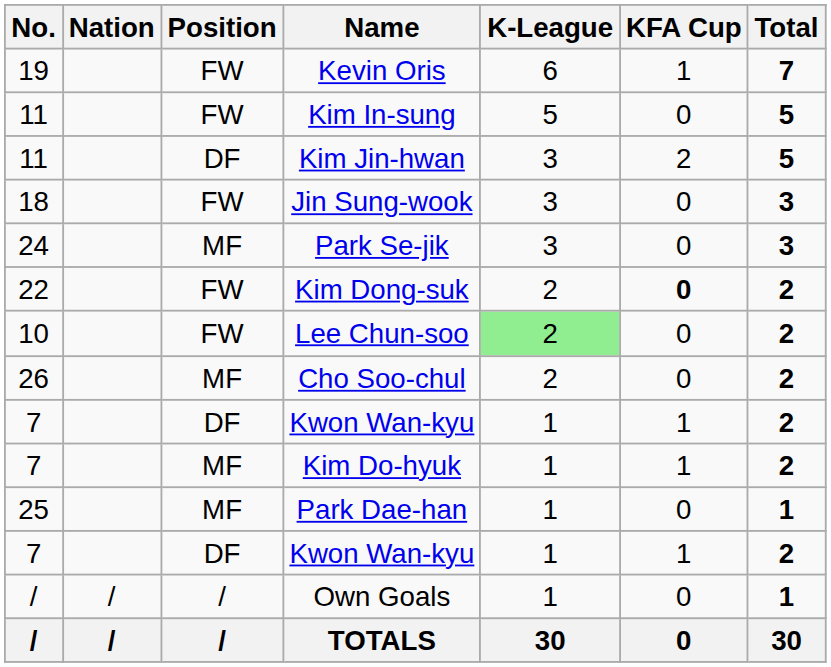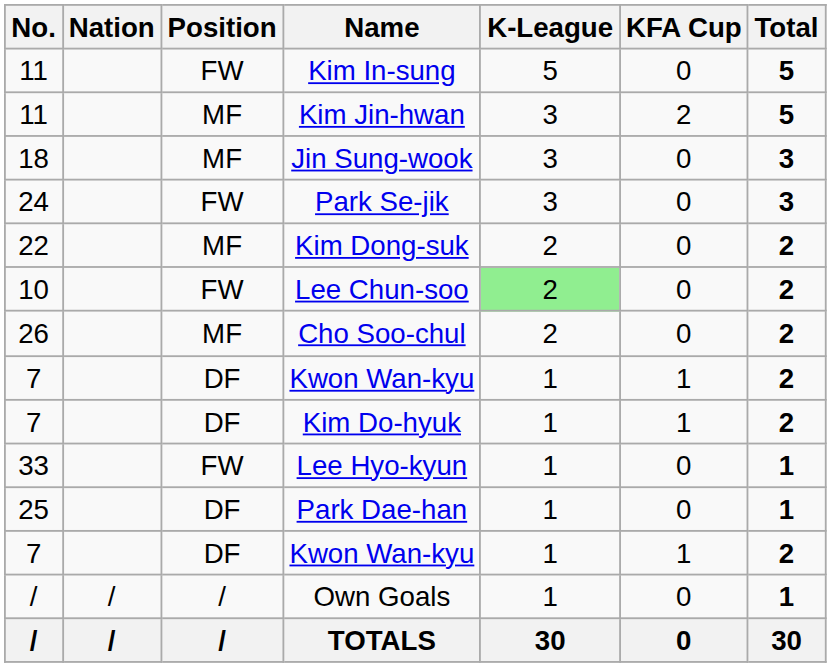 <table class="wikitable" style="font-size: 95%; text-align: center;">
 <tr>
 <th>No.</th>
 <th>Nation</th>
 <th>Position</th>
 <th>Name</th>
 <th>K-League</th>
 <th>KFA Cup</th>
 <th>Total</th>
-</tr>
-<tr>
-<td>19</td>
-<td></td>
-<td>FW</td>
-<td><a href='#'>Kevin Oris</a></td>
-<td>6</td>
-<td>1</td>
-<td><strong>7</strong></td>
 </tr>
 <tr>
 <td>11</td>
 <td></td>
 <td>FW</td>
 <td><a href='#'>Kim In-sung</a></td>
 <td>5</td>
 <td>0</td>
 <td><strong>5</strong></td>
 </tr>
 <tr>
 <td>11</td>
 <td></td>
-<td>DF</td>
+<td>MF</td>
 <td><a href='#'>Kim Jin-hwan</a></td>
 <td>3</td>
 <td>2</td>
 <td><strong>5</strong></td>
 </tr>
 <tr>
 <td>18</td>
 <td></td>
-<td>FW</td>
+<td>MF</td>
 <td><a href='#'>Jin Sung-wook</a></td>
 <td>3</td>
 <td>0</td>
 <td><strong>3</strong></td>
 </tr>
 <tr>
 <td>24</td>
 <td></td>
-<td>MF</td>
+<td>FW</td>
 <td><a href='#'>Park Se-jik</a></td>
 <td>3</td>
 <td>0</td>
 <td><strong>3</strong></td>
 </tr>
 <tr>
 <td>22</td>
 <td></td>
-<td>FW</td>
+<td>MF</td>
 <td><a href='#'>Kim Dong-suk</a></td>
 <td>2</td>
-<td><strong>0</strong></td>
+<td>0</td>
 <td><strong>2</strong></td>
 </tr>
 <tr>
 <td>10</td>
 <td></td>
 <td>FW</td>
 <td><a href='#'>Lee Chun-soo</a></td>
 <td style="background: lightgreen;">2</td>
 <td>0</td>
 <td><strong>2</strong></td>
 </tr>
 <tr>
 <td>26</td>
 <td></td>
 <td>MF</td>
 <td><a href='#'>Cho Soo-chul</a></td>
 <td>2</td>
 <td>0</td>
 <td><strong>2</strong></td>
 </tr>
 <tr>
 <td>7</td>
 <td></td>
 <td>DF</td>
 <td><a href='#'>Kwon Wan-kyu</a></td>
 <td>1</td>
 <td>1</td>
 <td><strong>2</strong></td>
 </tr>
 <tr>
 <td>7</td>
 <td></td>
-<td>MF</td>
+<td>DF</td>
 <td><a href='#'>Kim Do-hyuk</a></td>
 <td>1</td>
 <td>1</td>
 <td><strong>2</strong></td>
 </tr>
 <tr>
+<td>33</td>
+<td></td>
+<td>FW</td>
+<td><a href='#'>Lee Hyo-kyun</a></td>
+<td>1</td>
+<td>0</td>
+<td><strong>1</strong></td>
+</tr>
+<tr>
 <td>25</td>
 <td></td>
-<td>MF</td>
+<td>DF</td>
 <td><a href='#'>Park Dae-han</a></td>
 <td>1</td>
 <td>0</td>
 <td><strong>1</strong></td>
 </tr>
 <tr>
 <td>7</td>
 <td></td>
 <td>DF</td>
 <td><a href='#'>Kwon Wan-kyu</a></td>
 <td>1</td>
 <td>1</td>
 <td><strong>2</strong></td>
 </tr>
 <tr>
 <td>/</td>
 <td>/</td>
 <td>/</td>
 <td>Own Goals</td>
 <td>1</td>
 <td>0</td>
 <td><strong>1</strong></td>
 </tr>
 <tr>
 <th>/</th>
 <th>/</th>
 <th>/</th>
 <th>TOTALS</th>
 <th>30</th>
 <th>0</th>
 <th>30</th>
 </tr>
 </table>
